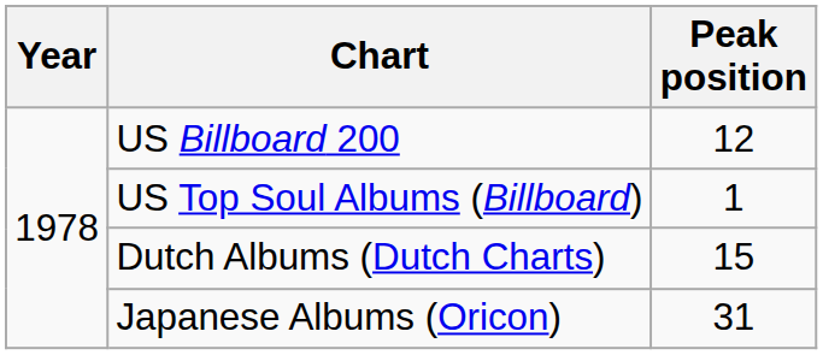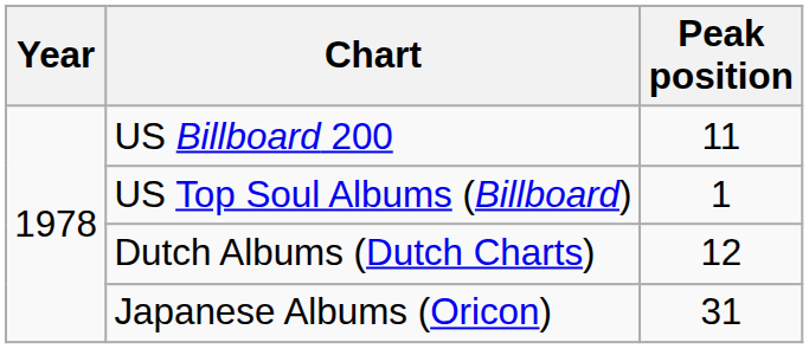 <table class="wikitable">
 <tr>
 <th>Year</th>
 <th>Chart</th>
 <th>Peak<br>position</th>
 </tr>
 <tr>
 <td rowspan="4">1978</td>
 <td>US <a href='#'><em>Billboard</em> 200</a></td>
-<td style="text-align:center;">12</td>
+<td style="text-align:center;">11</td>
 </tr>
 <tr>
 <td>US <a href='#'>Top Soul Albums</a> (<em><a href='#'>Billboard</a></em>)</td>
 <td style="text-align:center;">1</td>
 </tr>
 <tr>
 <td>Dutch Albums (<a href='#'>Dutch Charts</a>)</td>
-<td style="text-align:center;">15</td>
+<td style="text-align:center;">12</td>
 </tr>
 <tr>
 <td>Japanese Albums (<a href='#'>Oricon</a>)</td>
 <td align="center">31</td>
 </tr>
 </table>
